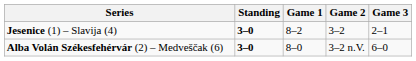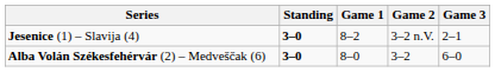 <table class="wikitable" width="600px">
 <tr style="background-color:#c0c0c0;">
 <th>Series</th>
 <th>Standing</th>
 <th>Game 1</th>
 <th>Game 2</th>
 <th>Game 3</th>
 </tr>
 <tr>
 <td><strong>Jesenice</strong> (1) – Slavija (4)</td>
 <td><strong>3–0</strong></td>
 <td>8–2</td>
-<td>3–2</td>
+<td>3–2 n.V.</td>
 <td>2–1</td>
 </tr>
 <tr>
 <td><strong>Alba Volán Székesfehérvár</strong> (2) – Medveščak (6)</td>
 <td><strong>3–0</strong></td>
 <td>8–0</td>
-<td>3–2 n.V.</td>
+<td>3–2</td>
 <td>6–0</td>
 </tr>
 </table>
